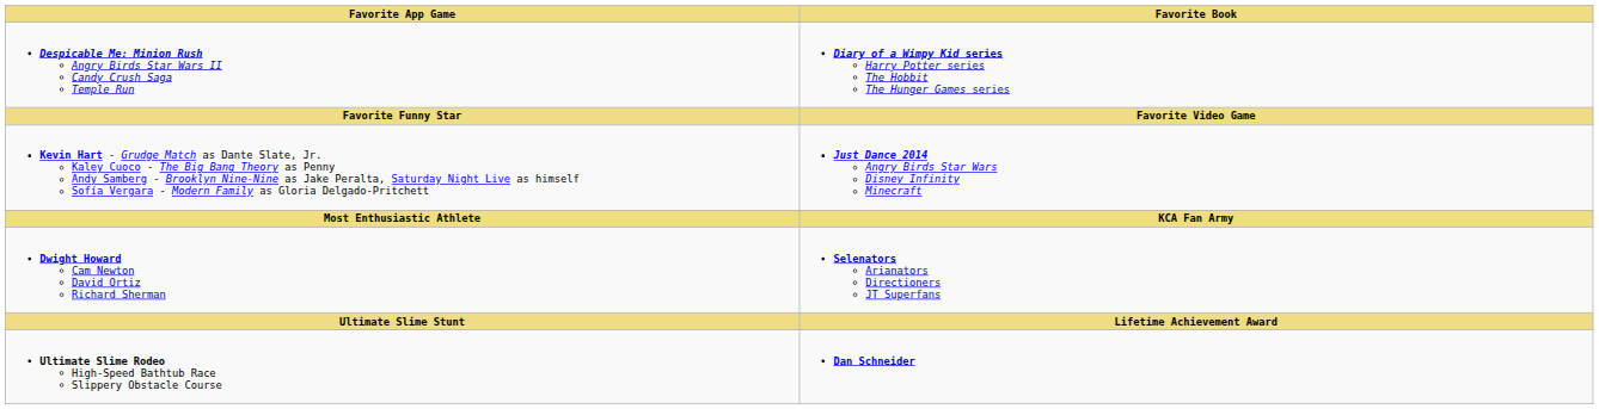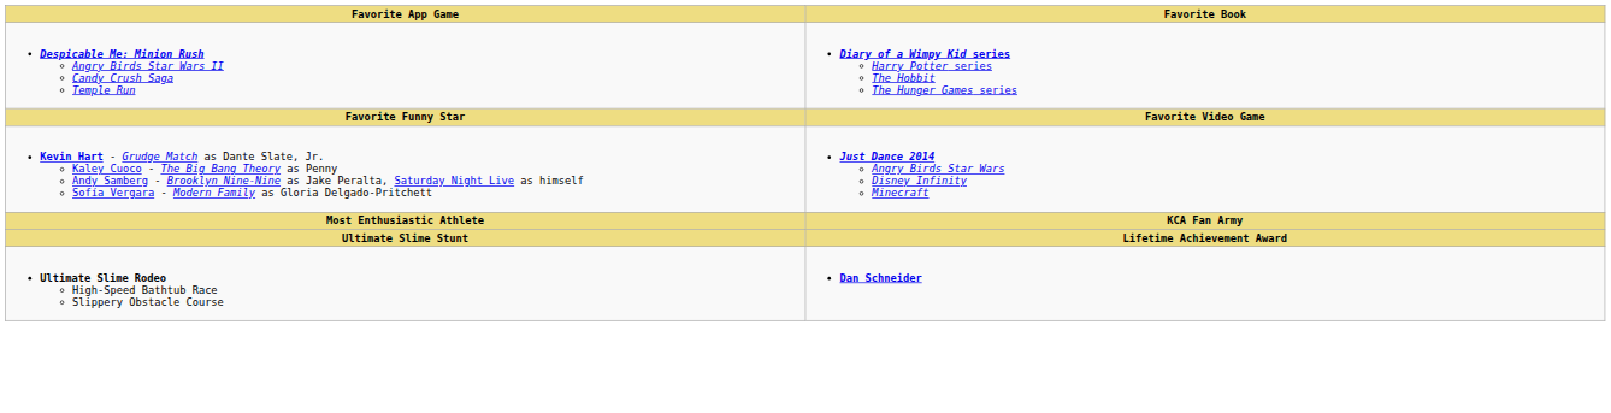 <table class="wikitable" style="width:100%;">
 <tr>
 <th style="background:#EEDD82; width:50%">Favorite App Game</th>
 <th style="background:#EEDD82; width:50%">Favorite Book</th>
 </tr>
 <tr>
 <td valign="top"><br><ul><li><strong><em><a href='#'>Despicable Me: Minion Rush</a></em></strong><ul><li><em><a href='#'>Angry Birds Star Wars II</a></em></li><li><em><a href='#'>Candy Crush Saga</a></em></li><li><em><a href='#'>Temple Run</a></em></li></ul></li></ul></td>
 <td valign="top"><br><ul><li><strong><a href='#'><em>Diary of a Wimpy Kid</em> series</a></strong><ul><li><a href='#'><em>Harry Potter</em> series</a></li><li><em><a href='#'>The Hobbit</a></em></li><li><a href='#'><em>The Hunger Games</em> series</a></li></ul></li></ul></td>
 </tr>
 <tr>
 <th style="background:#EEDD82; width:50%">Favorite Funny Star</th>
 <th style="background:#EEDD82; width:50%">Favorite Video Game</th>
 </tr>
 <tr>
 <td valign="top"><br><ul><li><strong><a href='#'>Kevin Hart</a></strong> - <em><a href='#'>Grudge Match</a></em> as Dante Slate, Jr.<ul><li><a href='#'>Kaley Cuoco</a> - <em><a href='#'>The Big Bang Theory</a></em> as Penny</li><li><a href='#'>Andy Samberg</a> - <em><a href='#'>Brooklyn Nine-Nine</a></em> as Jake Peralta, <a href='#'>Saturday Night Live</a> as himself</li><li><a href='#'>Sofía Vergara</a> - <em><a href='#'>Modern Family</a></em> as Gloria Delgado-Pritchett</li></ul></li></ul></td>
 <td valign="top"><br><ul><li><strong><em><a href='#'>Just Dance 2014</a></em></strong><ul><li><em><a href='#'>Angry Birds Star Wars</a></em></li><li><em><a href='#'>Disney Infinity</a></em></li><li><em><a href='#'>Minecraft</a></em></li></ul></li></ul></td>
 </tr>
 <tr>
 <th style="background:#EEDD82; width:50%">Most Enthusiastic Athlete</th>
 <th style="background:#EEDD82; width:50%">KCA Fan Army</th>
 </tr>
 <tr>
-<td valign="top"><br><ul><li><strong><a href='#'>Dwight Howard</a></strong><ul><li><a href='#'>Cam Newton</a></li><li><a href='#'>David Ortiz</a></li><li><a href='#'>Richard Sherman</a></li></ul></li></ul></td>
-<td valign="top"><br><ul><li><strong><a href='#'>Selenators</a></strong><ul><li><a href='#'>Arianators</a></li><li><a href='#'>Directioners</a></li><li><a href='#'>JT Superfans</a></li></ul></li></ul></td>
-</tr>
-<tr>
 <th style="background:#EEDD82; width:50%">Ultimate Slime Stunt</th>
 <th style="background:#EEDD82; width:50%">Lifetime Achievement Award</th>
 </tr>
 <tr>
 <td valign="top"><br><ul><li><strong>Ultimate Slime Rodeo</strong><ul><li>High-Speed Bathtub Race</li><li>Slippery Obstacle Course</li></ul></li></ul></td>
 <td valign="top"><br><ul><li><strong><a href='#'>Dan Schneider</a></strong></li></ul></td>
 </tr>
 </table>
